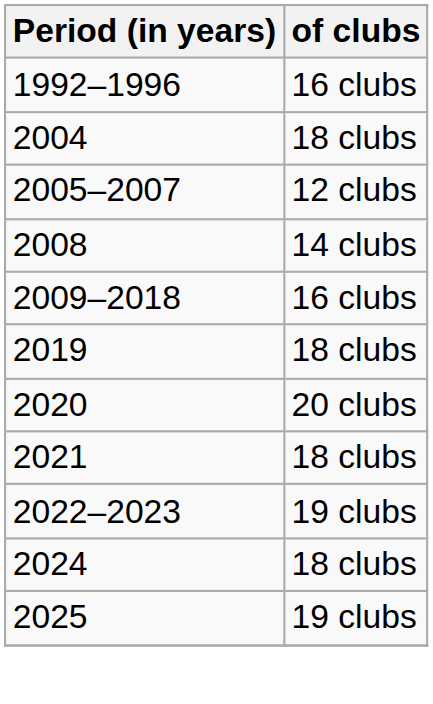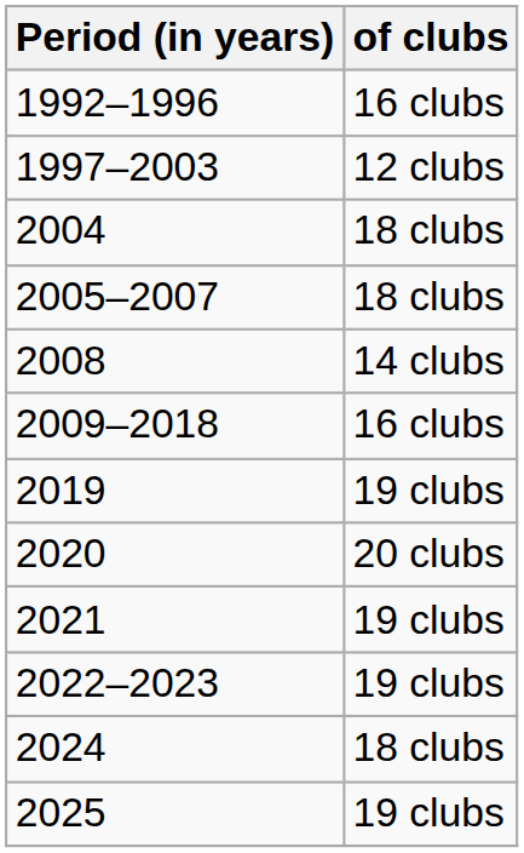 <table class="wikitable sortable mw-collapsible">
 <tr>
 <th>Period (in years)</th>
 <th> of clubs</th>
 </tr>
 <tr>
 <td>1992–1996</td>
 <td>16 clubs</td>
 </tr>
 <tr>
+<td>1997–2003</td>
+<td>12 clubs</td>
+</tr>
+<tr>
 <td>2004</td>
 <td>18 clubs</td>
 </tr>
 <tr>
 <td>2005–2007</td>
-<td>12 clubs</td>
+<td>18 clubs</td>
 </tr>
 <tr>
 <td>2008</td>
 <td>14 clubs</td>
 </tr>
 <tr>
 <td>2009–2018</td>
 <td>16 clubs</td>
 </tr>
 <tr>
 <td>2019</td>
-<td>18 clubs</td>
+<td>19 clubs</td>
 </tr>
 <tr>
 <td>2020</td>
 <td>20 clubs</td>
 </tr>
 <tr>
 <td>2021</td>
-<td>18 clubs</td>
+<td>19 clubs</td>
 </tr>
 <tr>
 <td>2022–2023</td>
 <td>19 clubs</td>
 </tr>
 <tr>
 <td>2024</td>
 <td>18 clubs</td>
 </tr>
 <tr>
 <td>2025</td>
 <td>19 clubs</td>
 </tr>
 <tr>
 </tr>
 </table>
